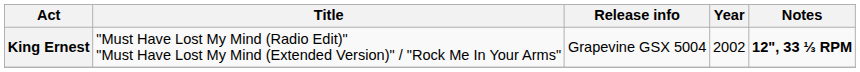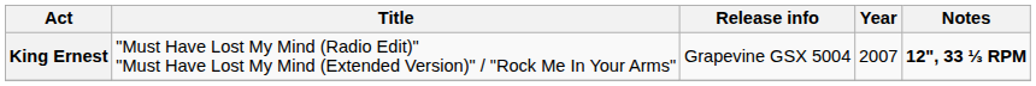 <table class="wikitable plainrowheaders sortable">
 <tr>
 <th scope="col">Act</th>
 <th scope="col">Title</th>
 <th scope="col">Release info</th>
 <th scope="col">Year</th>
 <th scope="col" class="unsortable">Notes</th>
 </tr>
 <tr>
 <th scope="row">King Ernest</th>
 <td>"Must Have Lost My Mind (Radio Edit)"<br>"Must Have Lost My Mind (Extended Version)" / "Rock Me In Your Arms"</td>
 <td>Grapevine GSX 5004</td>
-<td>2002</td>
+<td>2007</td>
 <td><strong>12", 33 ⅓ RPM</strong></td>
 </tr>
 <tr>
 </tr>
 </table>
